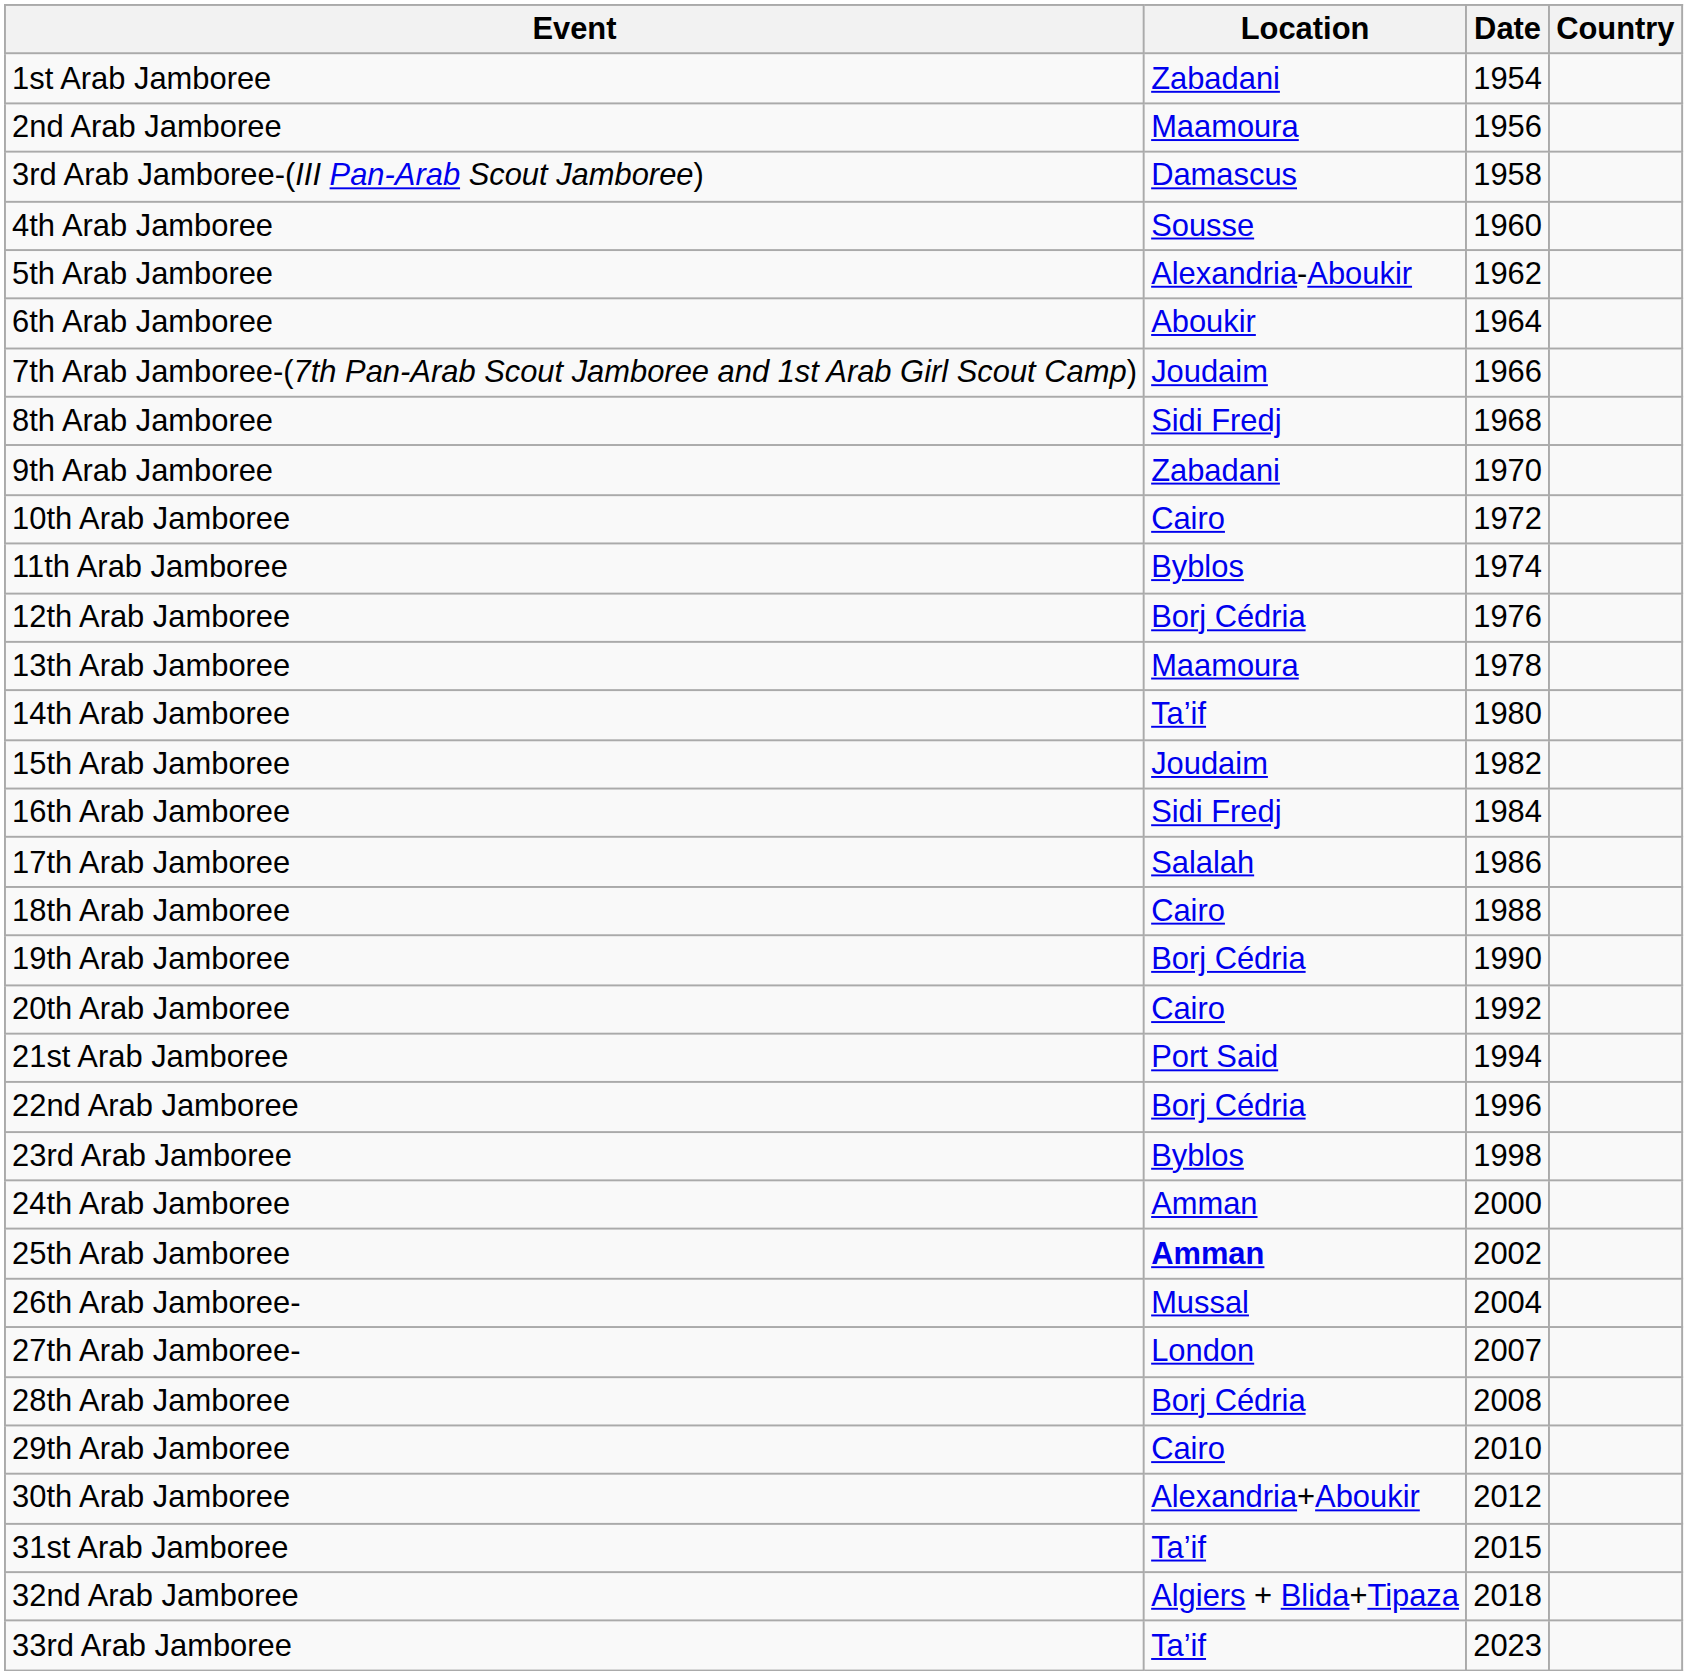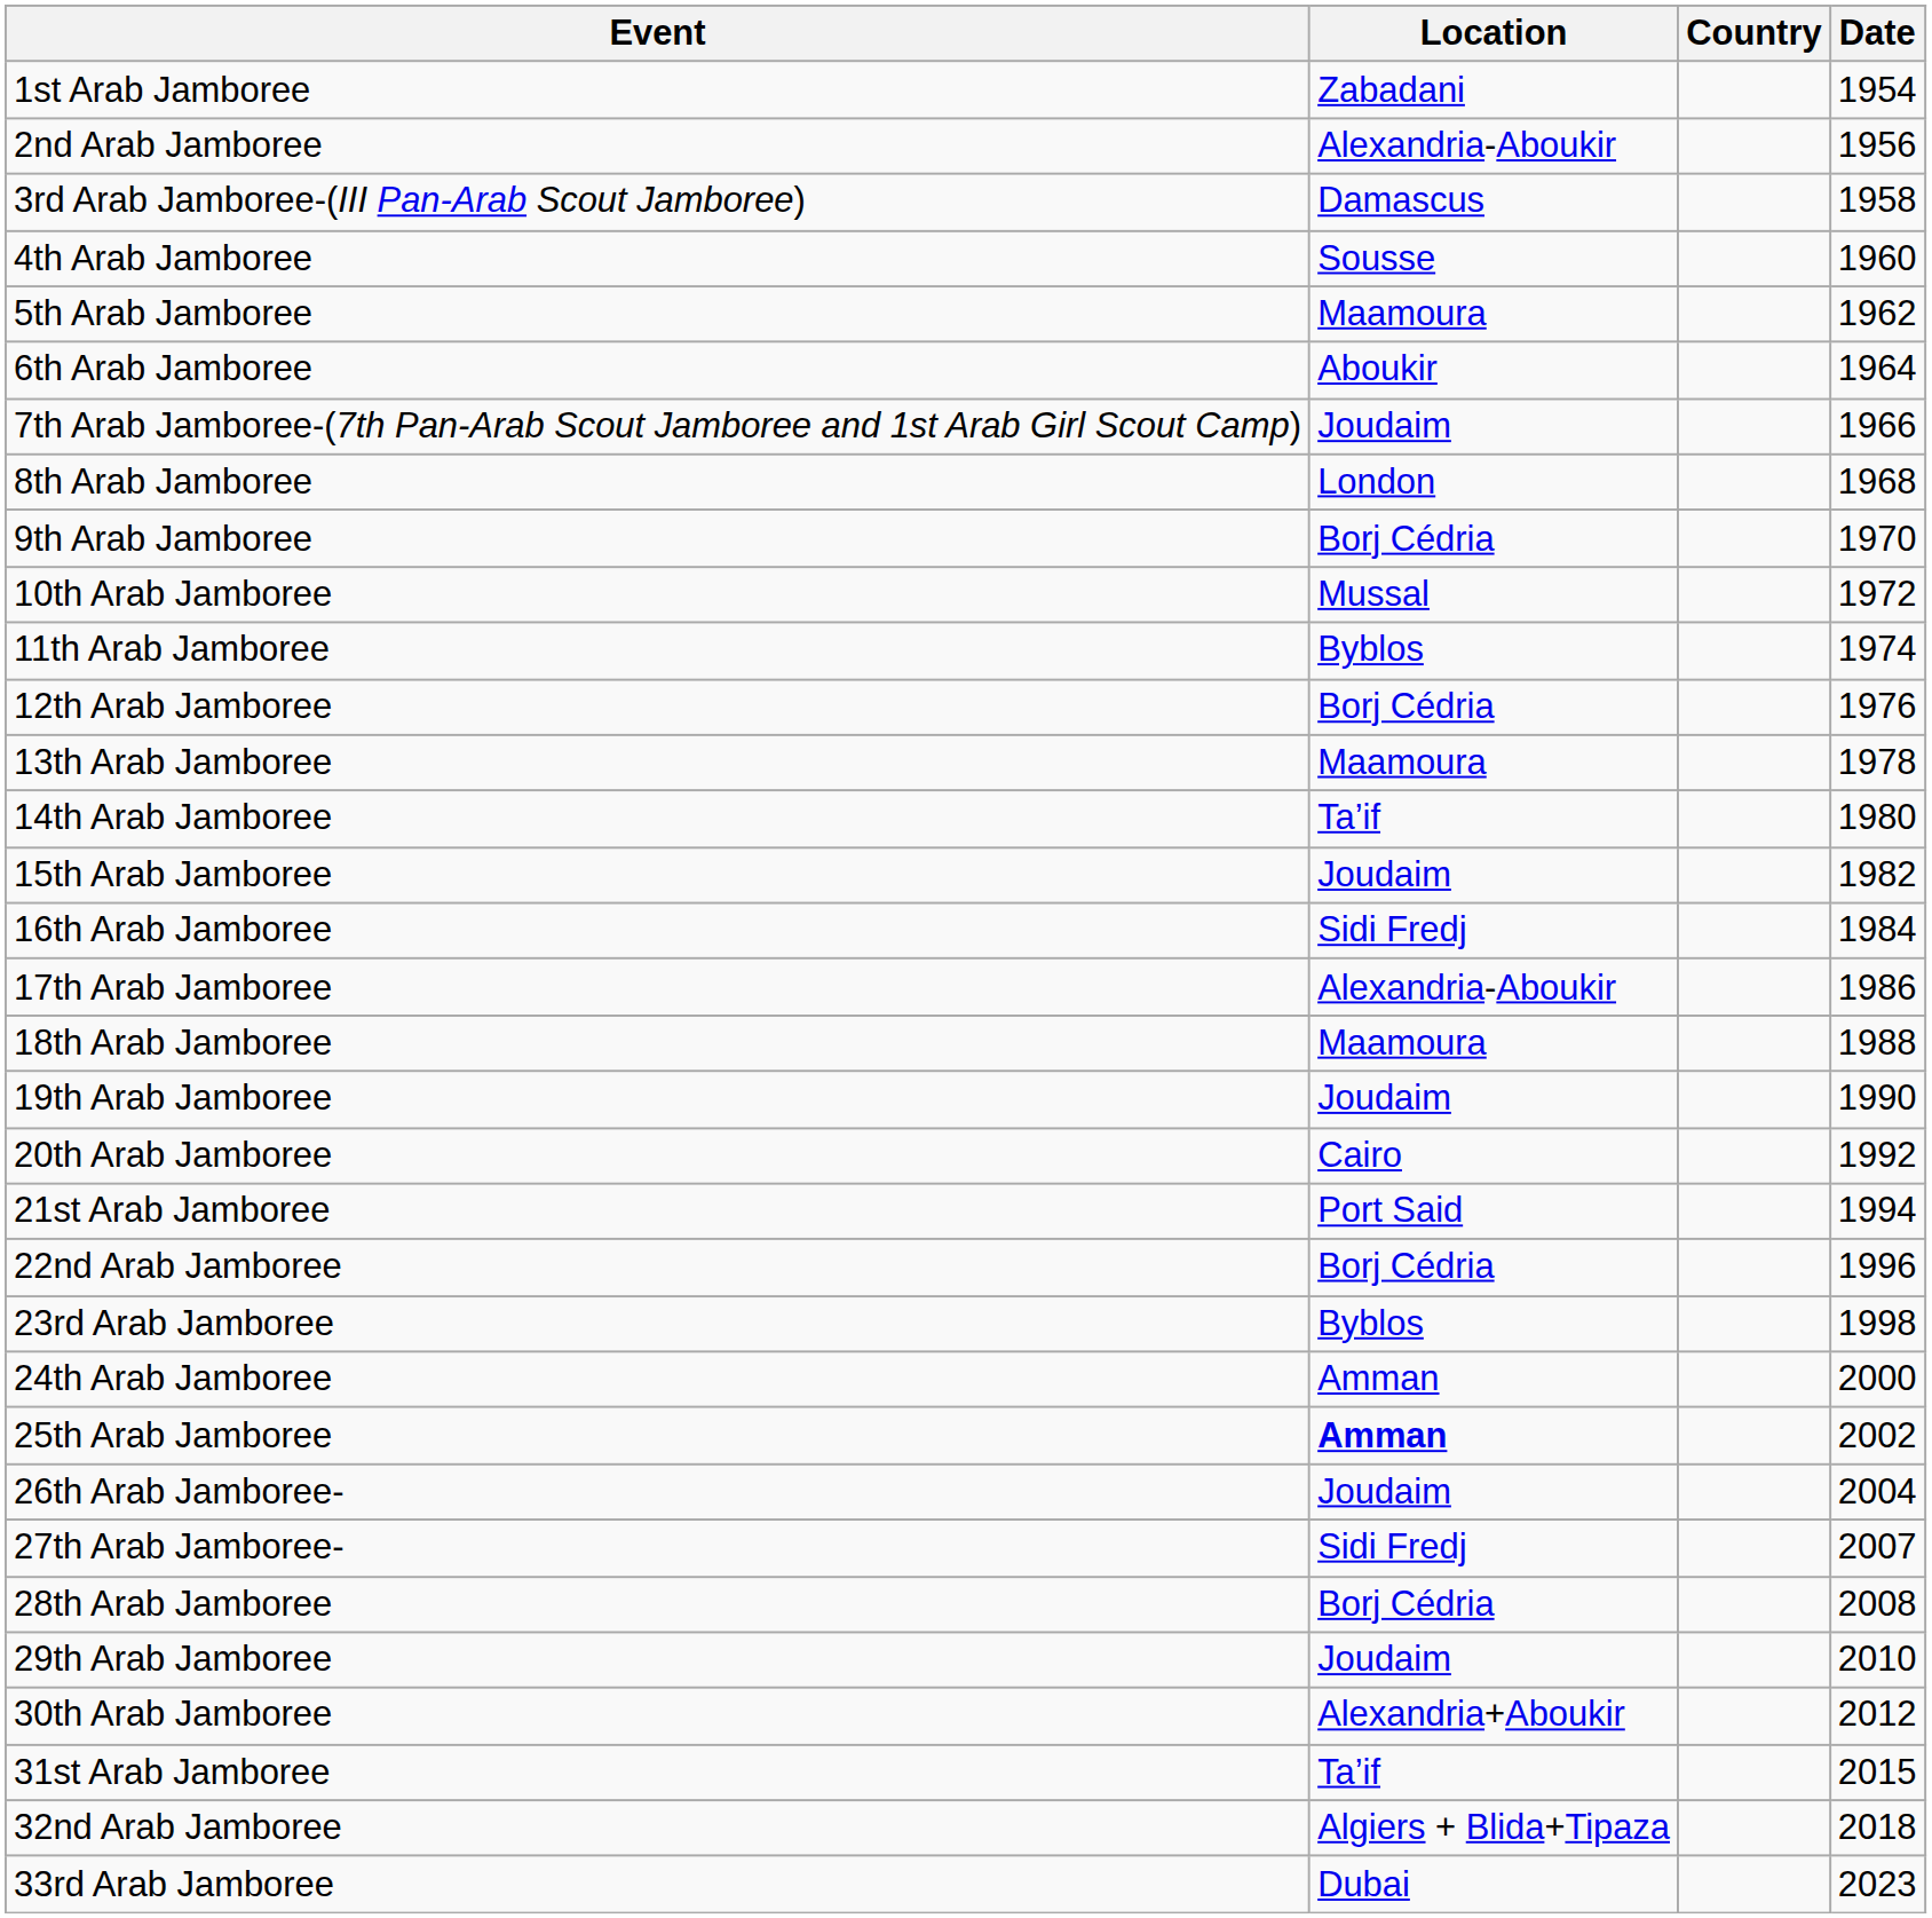 <table class="wikitable sortable">
 <tr>
 <th>Event</th>
 <th>Location</th>
+<th>Country</th>
 <th>Date</th>
-<th>Country</th>
 </tr>
 <tr>
 <td>1st Arab Jamboree</td>
 <td><a href='#'>Zabadani</a></td>
+<td></td>
 <td>1954</td>
-<td></td>
 </tr>
 <tr>
 <td>2nd Arab Jamboree</td>
-<td><a href='#'>Maamoura</a></td>
+<td><a href='#'>Alexandria</a>-<a href='#'>Aboukir</a></td>
+<td></td>
 <td>1956</td>
-<td></td>
 </tr>
 <tr>
 <td>3rd Arab Jamboree-(<em>III <a href='#'>Pan-Arab</a> Scout Jamboree</em>)</td>
 <td><a href='#'>Damascus</a></td>
+<td></td>
 <td>1958</td>
-<td></td>
 </tr>
 <tr>
 <td>4th Arab Jamboree</td>
 <td><a href='#'>Sousse</a></td>
+<td></td>
 <td>1960</td>
-<td></td>
 </tr>
 <tr>
 <td>5th Arab Jamboree</td>
-<td><a href='#'>Alexandria</a>-<a href='#'>Aboukir</a></td>
+<td><a href='#'>Maamoura</a></td>
+<td></td>
 <td>1962</td>
-<td></td>
 </tr>
 <tr>
 <td>6th Arab Jamboree</td>
 <td><a href='#'>Aboukir</a></td>
+<td></td>
 <td>1964</td>
-<td></td>
 </tr>
 <tr>
 <td>7th Arab Jamboree-(<em>7th Pan-Arab Scout Jamboree and 1st Arab Girl Scout Camp</em>)</td>
 <td><a href='#'>Joudaim</a></td>
+<td></td>
 <td>1966</td>
-<td></td>
 </tr>
 <tr>
 <td>8th Arab Jamboree</td>
-<td><a href='#'>Sidi Fredj</a></td>
+<td><a href='#'>London</a></td>
+<td></td>
 <td>1968</td>
-<td></td>
 </tr>
 <tr>
 <td>9th Arab Jamboree</td>
-<td><a href='#'>Zabadani</a></td>
+<td><a href='#'>Borj Cédria</a></td>
+<td></td>
 <td>1970</td>
-<td></td>
 </tr>
 <tr>
 <td>10th Arab Jamboree</td>
-<td><a href='#'>Cairo</a></td>
+<td><a href='#'>Mussal</a></td>
+<td></td>
 <td>1972</td>
-<td></td>
 </tr>
 <tr>
 <td>11th Arab Jamboree</td>
 <td><a href='#'>Byblos</a></td>
+<td></td>
 <td>1974</td>
-<td></td>
 </tr>
 <tr>
 <td>12th Arab Jamboree</td>
 <td><a href='#'>Borj Cédria</a></td>
+<td></td>
 <td>1976</td>
-<td></td>
 </tr>
 <tr>
 <td>13th Arab Jamboree</td>
 <td><a href='#'>Maamoura</a></td>
+<td></td>
 <td>1978</td>
-<td></td>
 </tr>
 <tr>
 <td>14th Arab Jamboree</td>
 <td><a href='#'>Ta’if</a></td>
+<td></td>
 <td>1980</td>
-<td></td>
 </tr>
 <tr>
 <td>15th Arab Jamboree</td>
 <td><a href='#'>Joudaim</a></td>
+<td></td>
 <td>1982</td>
-<td></td>
 </tr>
 <tr>
 <td>16th Arab Jamboree</td>
 <td><a href='#'>Sidi Fredj</a></td>
+<td></td>
 <td>1984</td>
-<td></td>
 </tr>
 <tr>
 <td>17th Arab Jamboree</td>
-<td><a href='#'>Salalah</a></td>
+<td><a href='#'>Alexandria</a>-<a href='#'>Aboukir</a></td>
+<td></td>
 <td>1986</td>
-<td></td>
 </tr>
 <tr>
 <td>18th Arab Jamboree</td>
-<td><a href='#'>Cairo</a></td>
+<td><a href='#'>Maamoura</a></td>
+<td></td>
 <td>1988</td>
-<td></td>
 </tr>
 <tr>
 <td>19th Arab Jamboree</td>
-<td><a href='#'>Borj Cédria</a></td>
+<td><a href='#'>Joudaim</a></td>
+<td></td>
 <td>1990</td>
-<td></td>
 </tr>
 <tr>
 <td>20th Arab Jamboree</td>
 <td><a href='#'>Cairo</a></td>
+<td></td>
 <td>1992</td>
-<td></td>
 </tr>
 <tr>
 <td>21st Arab Jamboree</td>
 <td><a href='#'>Port Said</a></td>
+<td></td>
 <td>1994</td>
-<td></td>
 </tr>
 <tr>
 <td>22nd Arab Jamboree</td>
 <td><a href='#'>Borj Cédria</a></td>
+<td></td>
 <td>1996</td>
-<td></td>
 </tr>
 <tr>
 <td>23rd Arab Jamboree</td>
 <td><a href='#'>Byblos</a></td>
+<td></td>
 <td>1998</td>
-<td></td>
 </tr>
 <tr>
 <td>24th Arab Jamboree</td>
 <td><a href='#'>Amman</a></td>
+<td></td>
 <td>2000</td>
-<td></td>
 </tr>
 <tr>
 <td>25th Arab Jamboree</td>
 <td><strong><a href='#'>Amman</a></strong></td>
+<td></td>
 <td>2002</td>
-<td></td>
 </tr>
 <tr>
 <td>26th Arab Jamboree-</td>
-<td><a href='#'>Mussal</a></td>
+<td><a href='#'>Joudaim</a></td>
+<td></td>
 <td>2004</td>
-<td></td>
 </tr>
 <tr>
 <td>27th Arab Jamboree-</td>
-<td><a href='#'>London</a></td>
+<td><a href='#'>Sidi Fredj</a></td>
+<td></td>
 <td>2007</td>
-<td></td>
 </tr>
 <tr>
 <td>28th Arab Jamboree</td>
 <td><a href='#'>Borj Cédria</a></td>
+<td></td>
 <td>2008</td>
-<td></td>
 </tr>
 <tr>
 <td>29th Arab Jamboree</td>
-<td><a href='#'>Cairo</a></td>
+<td><a href='#'>Joudaim</a></td>
+<td></td>
 <td>2010</td>
-<td></td>
 </tr>
 <tr>
 <td>30th Arab Jamboree</td>
 <td><a href='#'>Alexandria</a>+<a href='#'>Aboukir</a></td>
+<td></td>
 <td>2012</td>
-<td></td>
 </tr>
 <tr>
 <td>31st Arab Jamboree</td>
 <td><a href='#'>Ta’if</a></td>
+<td></td>
 <td>2015</td>
-<td></td>
 </tr>
 <tr>
 <td>32nd Arab Jamboree</td>
 <td><a href='#'>Algiers</a> + <a href='#'>Blida</a>+<a href='#'>Tipaza</a></td>
+<td></td>
 <td>2018</td>
-<td></td>
 </tr>
 <tr>
 <td>33rd Arab Jamboree</td>
-<td><a href='#'>Ta’if</a></td>
+<td><a href='#'>Dubai</a></td>
+<td></td>
 <td>2023</td>
-<td></td>
 </tr>
 </table>
